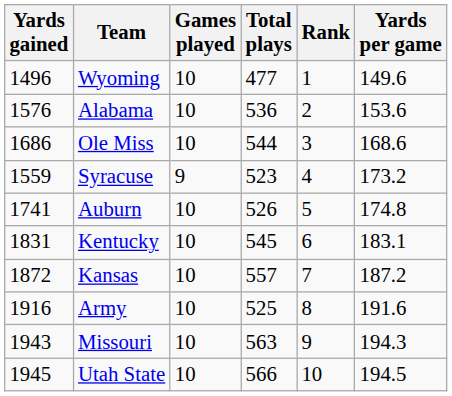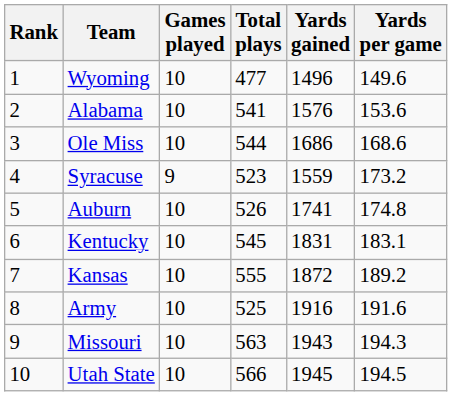 <table class="wikitable sortable">
 <tr>
-<th>Yards<br>gained</th>
+<th>Rank</th>
 <th>Team</th>
 <th>Games<br>played</th>
 <th>Total<br>plays</th>
-<th>Rank</th>
+<th>Yards<br>gained</th>
 <th>Yards<br>per game</th>
 </tr>
 <tr>
-<td>1496</td>
+<td>1</td>
 <td><a href='#'>Wyoming</a></td>
 <td>10</td>
 <td>477</td>
-<td>1</td>
+<td>1496</td>
 <td>149.6</td>
 </tr>
 <tr>
-<td>1576</td>
+<td>2</td>
 <td><a href='#'>Alabama</a></td>
 <td>10</td>
-<td>536</td>
-<td>2</td>
+<td>541</td>
+<td>1576</td>
 <td>153.6</td>
 </tr>
 <tr>
-<td>1686</td>
+<td>3</td>
 <td><a href='#'>Ole Miss</a></td>
 <td>10</td>
 <td>544</td>
-<td>3</td>
+<td>1686</td>
 <td>168.6</td>
 </tr>
 <tr>
-<td>1559</td>
+<td>4</td>
 <td><a href='#'>Syracuse</a></td>
 <td>9</td>
 <td>523</td>
-<td>4</td>
+<td>1559</td>
 <td>173.2</td>
 </tr>
 <tr>
-<td>1741</td>
+<td>5</td>
 <td><a href='#'>Auburn</a></td>
 <td>10</td>
 <td>526</td>
-<td>5</td>
+<td>1741</td>
 <td>174.8</td>
 </tr>
 <tr>
-<td>1831</td>
+<td>6</td>
 <td><a href='#'>Kentucky</a></td>
 <td>10</td>
 <td>545</td>
-<td>6</td>
+<td>1831</td>
 <td>183.1</td>
 </tr>
 <tr>
-<td>1872</td>
+<td>7</td>
 <td><a href='#'>Kansas</a></td>
 <td>10</td>
-<td>557</td>
-<td>7</td>
-<td>187.2</td>
+<td>555</td>
+<td>1872</td>
+<td>189.2</td>
 </tr>
 <tr>
-<td>1916</td>
+<td>8</td>
 <td><a href='#'>Army</a></td>
 <td>10</td>
 <td>525</td>
-<td>8</td>
+<td>1916</td>
 <td>191.6</td>
 </tr>
 <tr>
-<td>1943</td>
+<td>9</td>
 <td><a href='#'>Missouri</a></td>
 <td>10</td>
 <td>563</td>
-<td>9</td>
+<td>1943</td>
 <td>194.3</td>
 </tr>
 <tr>
-<td>1945</td>
+<td>10</td>
 <td><a href='#'>Utah State</a></td>
 <td>10</td>
 <td>566</td>
-<td>10</td>
+<td>1945</td>
 <td>194.5</td>
 </tr>
 </table>
